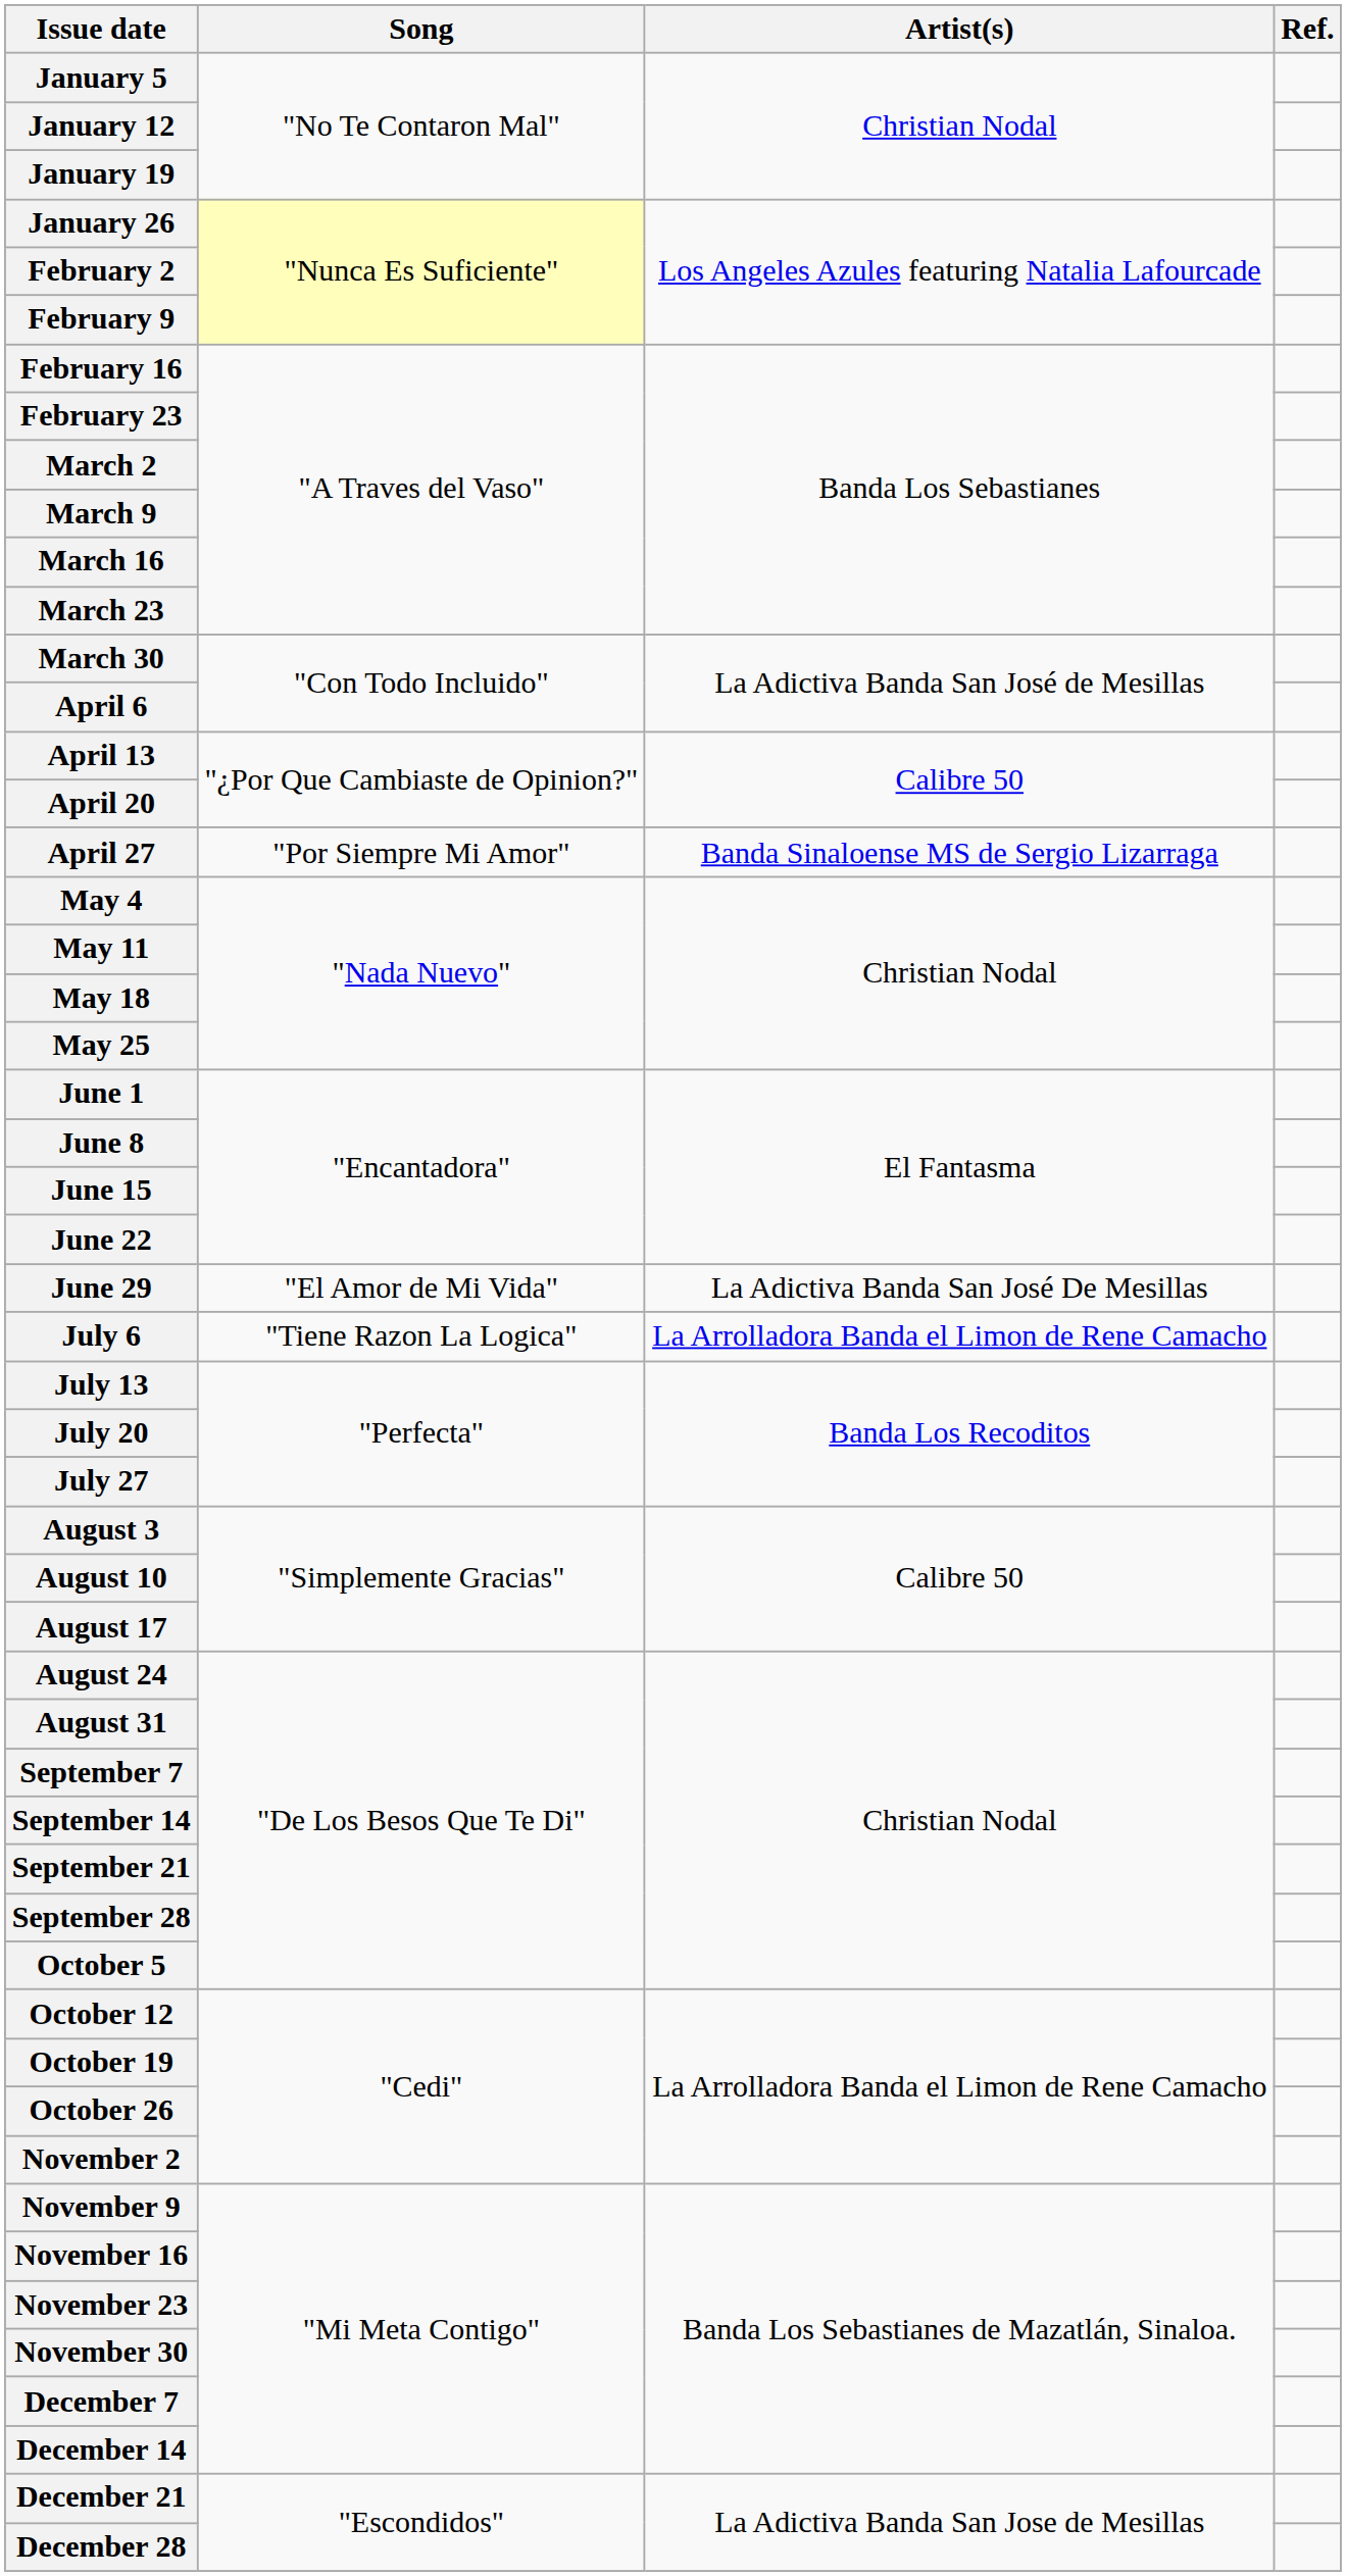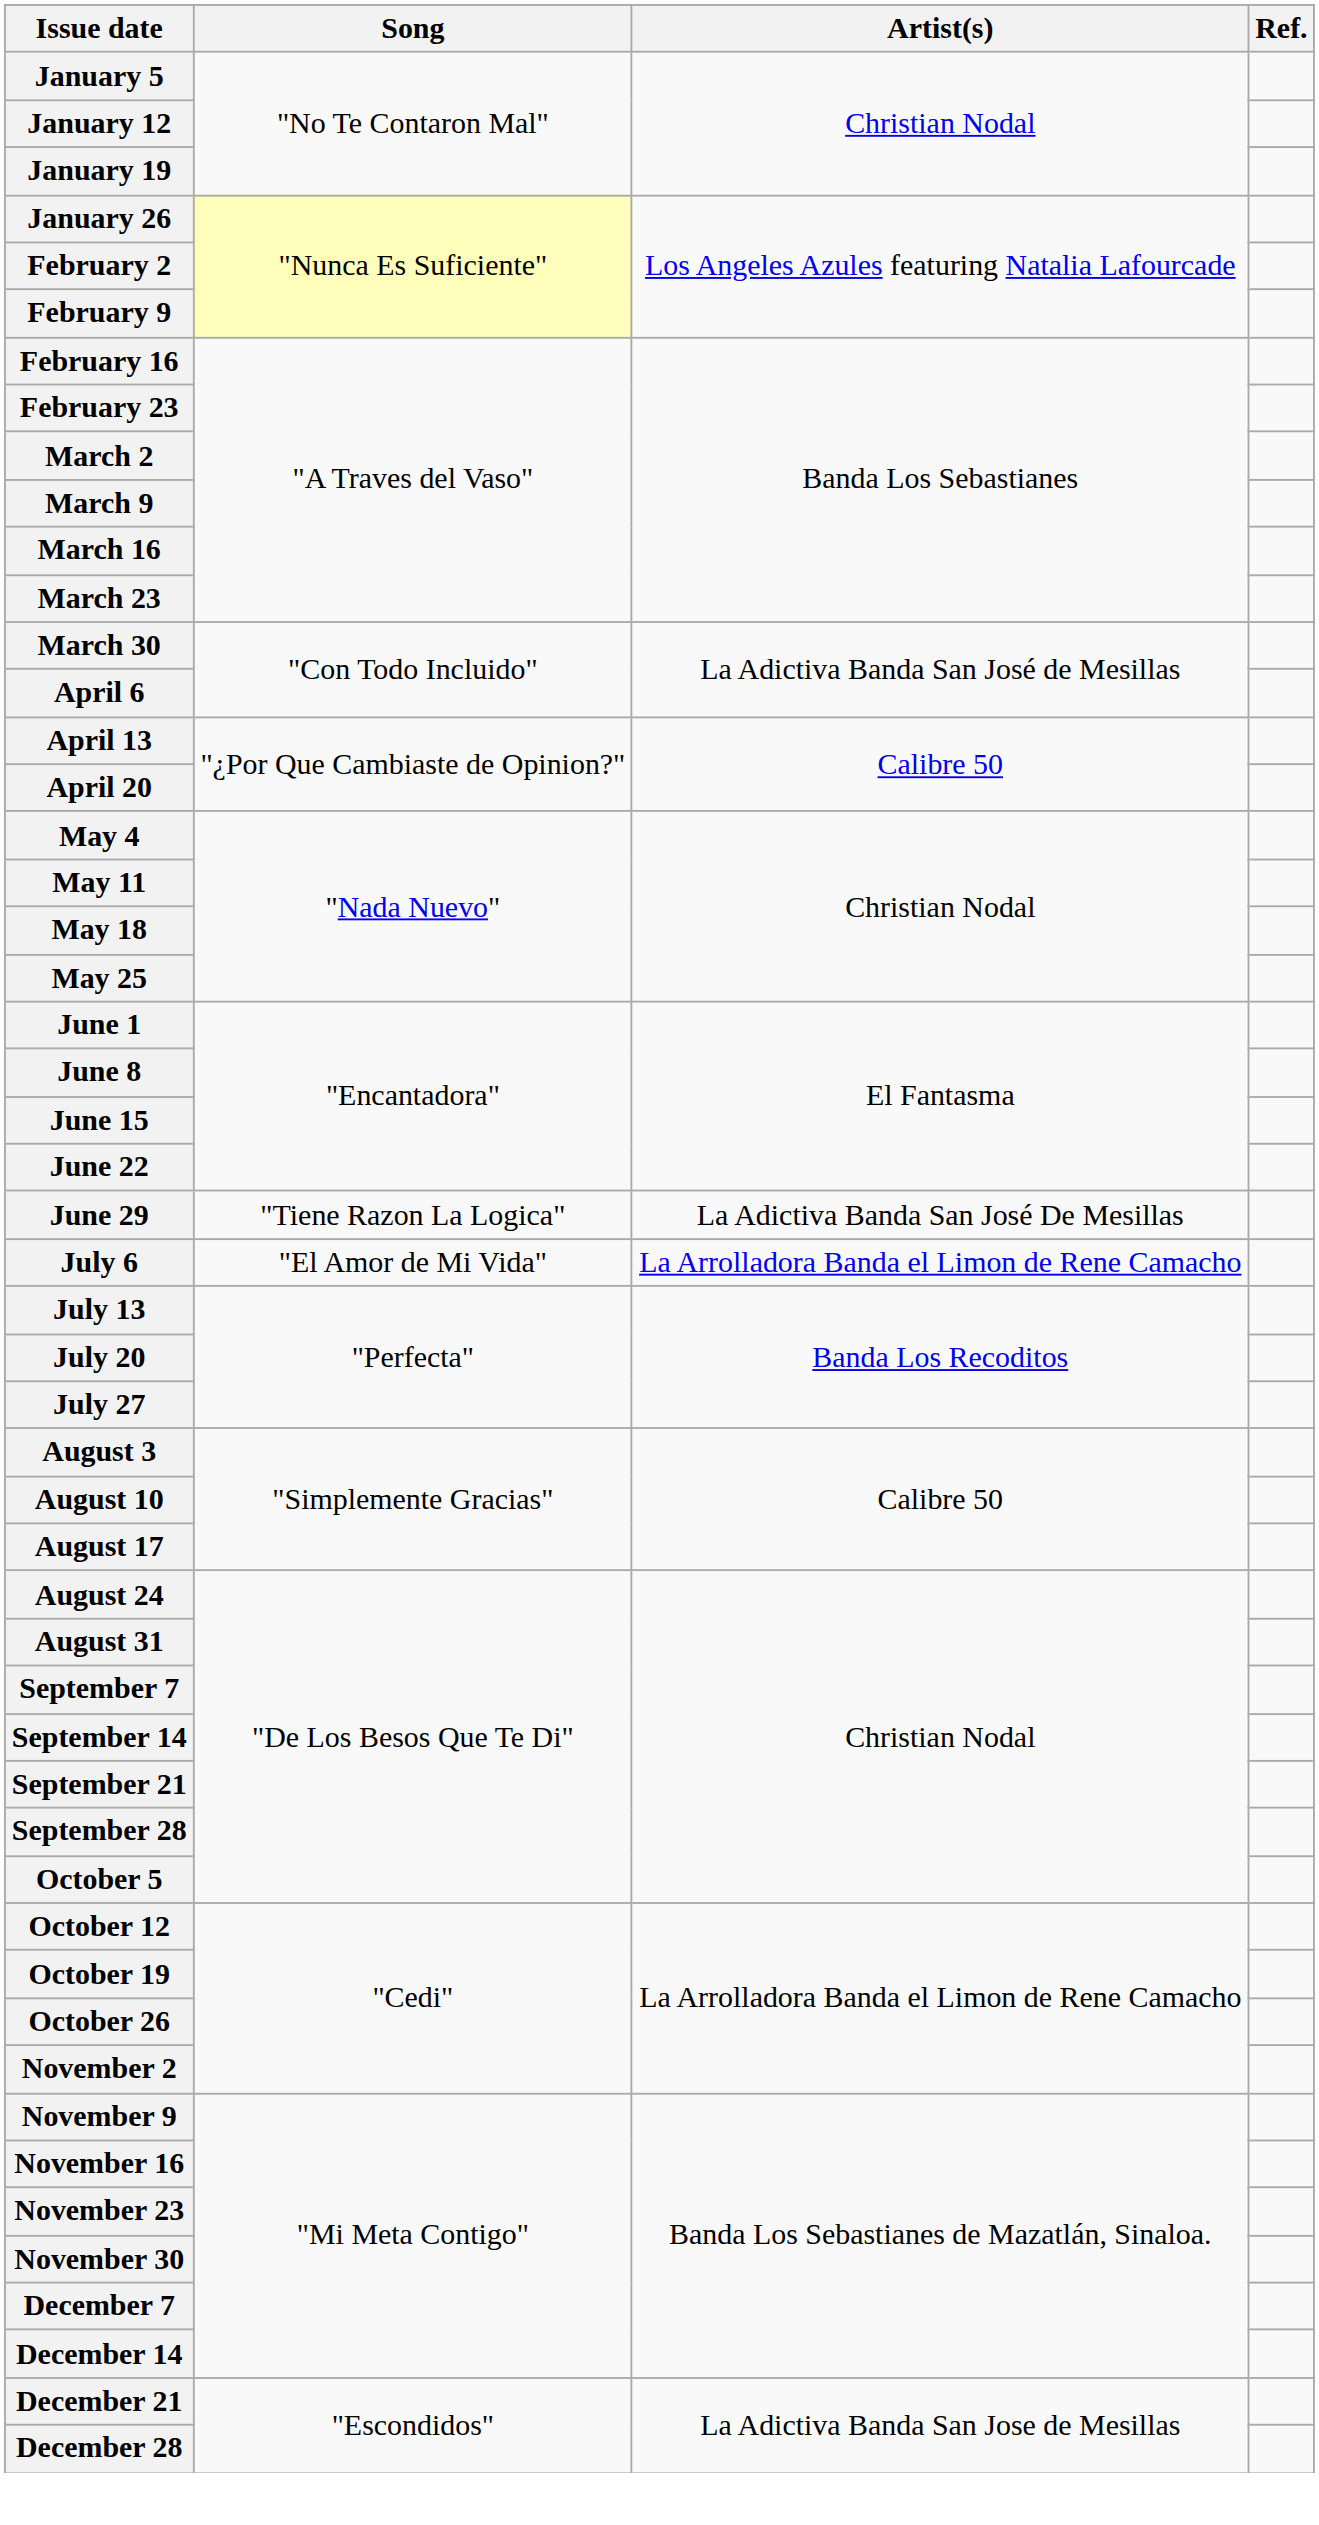 <table class="wikitable plainrowheaders" style="text-align: center;">
 <tr>
 <th>Issue date</th>
 <th>Song</th>
 <th>Artist(s)</th>
 <th>Ref.</th>
 </tr>
 <tr>
 <th scope="row">January 5</th>
 <td rowspan="3">"No Te Contaron Mal"</td>
 <td rowspan="3"><a href='#'>Christian Nodal</a></td>
 <td></td>
 </tr>
 <tr>
 <th scope="row">January 12</th>
 <td></td>
 </tr>
 <tr>
 <th scope="row">January 19</th>
 <td></td>
 </tr>
 <tr>
 <th scope="row">January 26</th>
 <td bgcolor=FFFFBB rowspan="3">"Nunca Es Suficiente" </td>
 <td rowspan="3"><a href='#'>Los Angeles Azules</a> featuring <a href='#'>Natalia Lafourcade</a></td>
 <td></td>
 </tr>
 <tr>
 <th scope="row">February 2</th>
 <td></td>
 </tr>
 <tr>
 <th scope="row">February 9</th>
 <td></td>
 </tr>
 <tr>
 <th scope="row">February 16</th>
 <td rowspan="6">"A Traves del Vaso"</td>
 <td rowspan="6">Banda Los Sebastianes</td>
 <td></td>
 </tr>
 <tr>
 <th scope="row">February 23</th>
 <td></td>
 </tr>
 <tr>
 <th scope="row">March 2</th>
 <td></td>
 </tr>
 <tr>
 <th scope="row">March 9</th>
 <td></td>
 </tr>
 <tr>
 <th scope="row">March 16</th>
 <td></td>
 </tr>
 <tr>
 <th scope="row">March 23</th>
 <td></td>
 </tr>
 <tr>
 <th scope="row">March 30</th>
 <td rowspan="2">"Con Todo Incluido"</td>
 <td rowspan="2">La Adictiva Banda San José de Mesillas</td>
 <td></td>
 </tr>
 <tr>
 <th scope="row">April 6</th>
 <td></td>
 </tr>
 <tr>
 <th scope="row">April 13</th>
 <td rowspan="2">"¿Por Que Cambiaste de Opinion?"</td>
 <td rowspan="2"><a href='#'>Calibre 50</a></td>
 <td></td>
 </tr>
 <tr>
 <th scope="row">April 20</th>
 <td></td>
 </tr>
 <tr>
-<th scope="row">April 27</th>
-<td>"Por Siempre Mi Amor"</td>
-<td><a href='#'>Banda Sinaloense MS de Sergio Lizarraga</a></td>
-<td></td>
-</tr>
-<tr>
 <th scope="row">May 4</th>
 <td rowspan="4">"<a href='#'>Nada Nuevo</a>"</td>
 <td rowspan="4">Christian Nodal</td>
 <td></td>
 </tr>
 <tr>
 <th scope="row">May 11</th>
 <td></td>
 </tr>
 <tr>
 <th scope="row">May 18</th>
 <td></td>
 </tr>
 <tr>
 <th scope="row">May 25</th>
 <td></td>
 </tr>
 <tr>
 <th scope="row">June 1</th>
 <td rowspan="4">"Encantadora"</td>
 <td rowspan="4">El Fantasma</td>
 <td></td>
 </tr>
 <tr>
 <th scope="row">June 8</th>
 <td></td>
 </tr>
 <tr>
 <th scope="row">June 15</th>
 <td></td>
 </tr>
 <tr>
 <th scope="row">June 22</th>
 <td></td>
 </tr>
 <tr>
 <th scope="row">June 29</th>
-<td>"El Amor de Mi Vida"</td>
+<td>"Tiene Razon La Logica"</td>
 <td>La Adictiva Banda San José De Mesillas</td>
 <td></td>
 </tr>
 <tr>
 <th scope="row">July 6</th>
-<td>"Tiene Razon La Logica"</td>
+<td>"El Amor de Mi Vida"</td>
 <td><a href='#'>La Arrolladora Banda el Limon de Rene Camacho</a></td>
 <td></td>
 </tr>
 <tr>
 <th scope="row">July 13</th>
 <td rowspan="3">"Perfecta"</td>
 <td rowspan="3"><a href='#'>Banda Los Recoditos</a></td>
 <td></td>
 </tr>
 <tr>
 <th scope="row">July 20</th>
 <td></td>
 </tr>
 <tr>
 <th scope="row">July 27</th>
 <td></td>
 </tr>
 <tr>
 <th scope="row">August 3</th>
 <td rowspan="3">"Simplemente Gracias"</td>
 <td rowspan="3">Calibre 50</td>
 <td></td>
 </tr>
 <tr>
 <th scope="row">August 10</th>
 <td></td>
 </tr>
 <tr>
 <th scope="row">August 17</th>
 <td></td>
 </tr>
 <tr>
 <th scope="row">August 24</th>
 <td rowspan="7">"De Los Besos Que Te Di"</td>
 <td rowspan="7">Christian Nodal</td>
 <td></td>
 </tr>
 <tr>
 <th scope="row">August 31</th>
 <td></td>
 </tr>
 <tr>
 <th scope="row">September 7</th>
 <td></td>
 </tr>
 <tr>
 <th scope="row">September 14</th>
 <td></td>
 </tr>
 <tr>
 <th scope="row">September 21</th>
 <td></td>
 </tr>
 <tr>
 <th scope="row">September 28</th>
 <td></td>
 </tr>
 <tr>
 <th scope="row">October 5</th>
 <td></td>
 </tr>
 <tr>
 <th scope="row">October 12</th>
 <td rowspan="4">"Cedi"</td>
 <td rowspan="4">La Arrolladora Banda el Limon de Rene Camacho</td>
 <td></td>
 </tr>
 <tr>
 <th scope="row">October 19</th>
 <td></td>
 </tr>
 <tr>
 <th scope="row">October 26</th>
 <td></td>
 </tr>
 <tr>
 <th scope="row">November 2</th>
 <td></td>
 </tr>
 <tr>
 <th scope="row">November 9</th>
 <td rowspan="6">"Mi Meta Contigo"</td>
 <td rowspan="6">Banda Los Sebastianes de Mazatlán, Sinaloa.</td>
 <td></td>
 </tr>
 <tr>
 <th scope="row">November 16</th>
 <td></td>
 </tr>
 <tr>
 <th scope="row">November 23</th>
 <td></td>
 </tr>
 <tr>
 <th scope="row">November 30</th>
 <td></td>
 </tr>
 <tr>
 <th scope="row">December 7</th>
 <td></td>
 </tr>
 <tr>
 <th scope="row">December 14</th>
 <td></td>
 </tr>
 <tr>
 <th scope="row">December 21</th>
 <td rowspan="2">"Escondidos"</td>
 <td rowspan="2">La Adictiva Banda San Jose de Mesillas</td>
 <td></td>
 </tr>
 <tr>
 <th scope="row">December 28</th>
 <td></td>
 </tr>
 </table>
